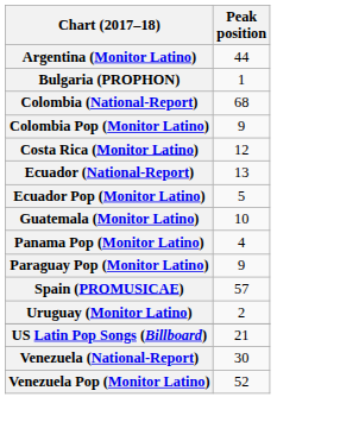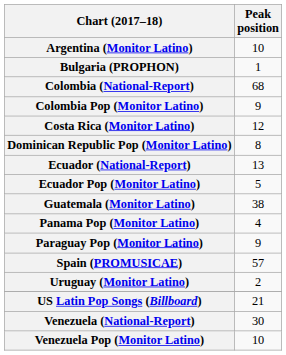 <table class="wikitable sortable plainrowheaders" style="text-align:center">
 <tr>
 <th>Chart (2017–18)</th>
 <th>Peak<br>position</th>
 </tr>
 <tr>
 <th scope="row">Argentina (<a href='#'>Monitor Latino</a>)</th>
-<td>44</td>
+<td>10</td>
 </tr>
 <tr>
 <th scope="row">Bulgaria (PROPHON)</th>
 <td>1</td>
 </tr>
 <tr>
 <th scope="row">Colombia (<a href='#'>National-Report</a>)</th>
 <td>68</td>
 </tr>
 <tr>
 <th scope="row">Colombia Pop (<a href='#'>Monitor Latino</a>)</th>
 <td>9</td>
 </tr>
 <tr>
 <th scope="row">Costa Rica (<a href='#'>Monitor Latino</a>)</th>
 <td>12</td>
 </tr>
 <tr>
+<th scope="row">Dominican Republic Pop (<a href='#'>Monitor Latino</a>)</th>
+<td>8</td>
+</tr>
+<tr>
 <th scope="row">Ecuador (<a href='#'>National-Report</a>)</th>
 <td>13</td>
 </tr>
 <tr>
 <th scope="row">Ecuador Pop (<a href='#'>Monitor Latino</a>)</th>
 <td>5</td>
 </tr>
 <tr>
 <th scope="row">Guatemala (<a href='#'>Monitor Latino</a>)</th>
-<td>10</td>
+<td>38</td>
 </tr>
 <tr>
 <th scope="row">Panama Pop (<a href='#'>Monitor Latino</a>)</th>
 <td>4</td>
 </tr>
 <tr>
 <th scope="row">Paraguay Pop (<a href='#'>Monitor Latino</a>)</th>
 <td>9</td>
 </tr>
 <tr>
 <th scope="row">Spain (<a href='#'>PROMUSICAE</a>)</th>
 <td>57</td>
 </tr>
 <tr>
 <th scope="row">Uruguay (<a href='#'>Monitor Latino</a>)</th>
 <td>2</td>
 </tr>
 <tr>
 </tr>
 <tr>
 </tr>
 <tr>
 </tr>
 <tr>
 <th scope="row">US <a href='#'>Latin Pop Songs</a> (<em><a href='#'>Billboard</a></em>)</th>
 <td>21</td>
 </tr>
 <tr>
 <th scope="row">Venezuela (<a href='#'>National-Report</a>)</th>
 <td>30</td>
 </tr>
 <tr>
 <th scope="row">Venezuela Pop (<a href='#'>Monitor Latino</a>)</th>
-<td>52</td>
+<td>10</td>
 </tr>
 </table>
